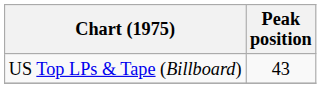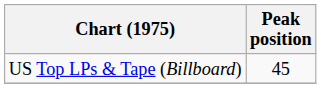 <table class="wikitable">
 <tr>
 <th>Chart (1975)</th>
 <th>Peak<br>position</th>
 </tr>
 <tr>
 <td>US <a href='#'>Top LPs & Tape</a> (<em>Billboard</em>)</td>
-<td align="center">43</td>
+<td align="center">45</td>
 </tr>
 <tr>
 </tr>
 </table>
